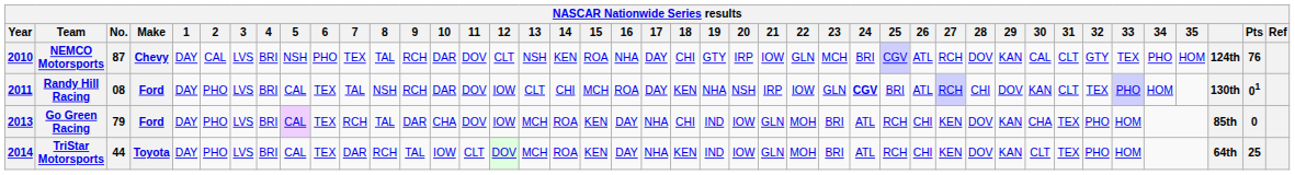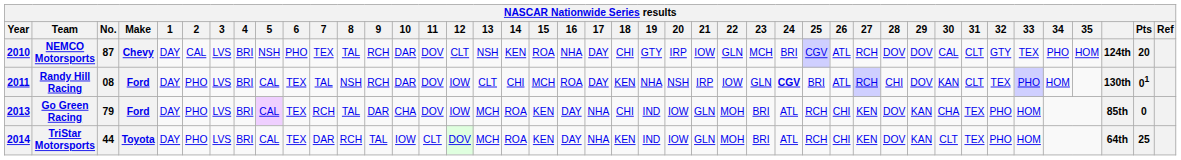 <table class="wikitable" style="text-align:center; font-size:75%">
 <tr>
 <th colspan=42><a href='#'>NASCAR Nationwide Series</a> results</th>
 </tr>
 <tr>
 <th>Year</th>
 <th>Team</th>
 <th>No.</th>
 <th>Make</th>
 <th>1</th>
 <th>2</th>
 <th>3</th>
 <th>4</th>
 <th>5</th>
 <th>6</th>
 <th>7</th>
 <th>8</th>
 <th>9</th>
 <th>10</th>
 <th>11</th>
 <th>12</th>
 <th>13</th>
 <th>14</th>
 <th>15</th>
 <th>16</th>
 <th>17</th>
 <th>18</th>
 <th>19</th>
 <th>20</th>
 <th>21</th>
 <th>22</th>
 <th>23</th>
 <th>24</th>
 <th>25</th>
 <th>26</th>
 <th>27</th>
 <th>28</th>
 <th>29</th>
 <th>30</th>
 <th>31</th>
 <th>32</th>
 <th>33</th>
 <th>34</th>
 <th>35</th>
 <th></th>
 <th>Pts</th>
 <th>Ref</th>
 </tr>
 <tr>
 <th><a href='#'>2010</a></th>
 <th><a href='#'>NEMCO Motorsports</a></th>
 <th>87</th>
 <th><a href='#'>Chevy</a></th>
 <td><a href='#'>DAY</a></td>
 <td><a href='#'>CAL</a></td>
 <td><a href='#'>LVS</a></td>
 <td><a href='#'>BRI</a></td>
 <td><a href='#'>NSH</a></td>
 <td><a href='#'>PHO</a></td>
 <td><a href='#'>TEX</a></td>
 <td><a href='#'>TAL</a></td>
 <td><a href='#'>RCH</a></td>
 <td><a href='#'>DAR</a></td>
 <td><a href='#'>DOV</a></td>
 <td><a href='#'>CLT</a></td>
 <td><a href='#'>NSH</a></td>
 <td><a href='#'>KEN</a></td>
 <td><a href='#'>ROA</a></td>
 <td><a href='#'>NHA</a></td>
 <td><a href='#'>DAY</a></td>
 <td><a href='#'>CHI</a></td>
 <td><a href='#'>GTY</a></td>
 <td><a href='#'>IRP</a></td>
 <td><a href='#'>IOW</a></td>
 <td><a href='#'>GLN</a></td>
 <td><a href='#'>MCH</a></td>
 <td><a href='#'>BRI</a></td>
 <td style="background:#cfcfff;"><a href='#'>CGV</a><br></td>
 <td><a href='#'>ATL</a></td>
 <td><a href='#'>RCH</a></td>
 <td><a href='#'>DOV</a></td>
-<td><a href='#'>KAN</a></td>
+<td><a href='#'>DOV</a></td>
 <td><a href='#'>CAL</a></td>
 <td><a href='#'>CLT</a></td>
 <td><a href='#'>GTY</a></td>
 <td><a href='#'>TEX</a></td>
 <td><a href='#'>PHO</a></td>
 <td><a href='#'>HOM</a></td>
 <th>124th</th>
-<th>76</th>
+<th>20</th>
 <th></th>
 </tr>
 <tr>
 <th><a href='#'>2011</a></th>
 <th><a href='#'>Randy Hill Racing</a></th>
 <th>08</th>
 <th><a href='#'>Ford</a></th>
 <td><a href='#'>DAY</a></td>
 <td><a href='#'>PHO</a></td>
 <td><a href='#'>LVS</a></td>
 <td><a href='#'>BRI</a></td>
 <td><a href='#'>CAL</a></td>
 <td><a href='#'>TEX</a></td>
 <td><a href='#'>TAL</a></td>
 <td><a href='#'>NSH</a></td>
 <td><a href='#'>RCH</a></td>
 <td><a href='#'>DAR</a></td>
 <td><a href='#'>DOV</a></td>
 <td><a href='#'>IOW</a></td>
 <td><a href='#'>CLT</a></td>
 <td><a href='#'>CHI</a></td>
 <td><a href='#'>MCH</a></td>
 <td><a href='#'>ROA</a></td>
 <td><a href='#'>DAY</a></td>
 <td><a href='#'>KEN</a></td>
 <td><a href='#'>NHA</a></td>
 <td><a href='#'>NSH</a></td>
 <td><a href='#'>IRP</a></td>
 <td><a href='#'>IOW</a></td>
 <td><a href='#'>GLN</a></td>
 <td><strong><a href='#'>CGV</a></strong></td>
 <td><a href='#'>BRI</a></td>
 <td><a href='#'>ATL</a></td>
 <td style="background:#cfcfff;"><a href='#'>RCH</a><br></td>
 <td><a href='#'>CHI</a></td>
 <td><a href='#'>DOV</a></td>
 <td><a href='#'>KAN</a></td>
 <td><a href='#'>CLT</a></td>
 <td><a href='#'>TEX</a></td>
 <td style="background:#cfcfff;"><a href='#'>PHO</a><br></td>
 <td><a href='#'>HOM</a></td>
 <td></td>
 <th>130th</th>
 <th>0<sup>1</sup></th>
 <th></th>
 </tr>
 <tr>
 <th><a href='#'>2013</a></th>
 <th><a href='#'>Go Green Racing</a></th>
 <th>79</th>
 <th><a href='#'>Ford</a></th>
 <td><a href='#'>DAY</a></td>
 <td><a href='#'>PHO</a></td>
 <td><a href='#'>LVS</a></td>
 <td><a href='#'>BRI</a></td>
 <td style="background:#efcfff;"><a href='#'>CAL</a><br></td>
 <td><a href='#'>TEX</a></td>
 <td><a href='#'>RCH</a></td>
 <td><a href='#'>TAL</a></td>
 <td><a href='#'>DAR</a></td>
 <td><a href='#'>CHA</a></td>
 <td><a href='#'>DOV</a></td>
 <td><a href='#'>IOW</a></td>
 <td><a href='#'>MCH</a></td>
 <td><a href='#'>ROA</a></td>
 <td><a href='#'>KEN</a></td>
 <td><a href='#'>DAY</a></td>
 <td><a href='#'>NHA</a></td>
 <td><a href='#'>CHI</a></td>
 <td><a href='#'>IND</a></td>
 <td><a href='#'>IOW</a></td>
 <td><a href='#'>GLN</a></td>
 <td><a href='#'>MOH</a></td>
 <td><a href='#'>BRI</a></td>
 <td><a href='#'>ATL</a></td>
 <td><a href='#'>RCH</a></td>
 <td><a href='#'>CHI</a></td>
 <td><a href='#'>KEN</a></td>
 <td><a href='#'>DOV</a></td>
 <td><a href='#'>KAN</a></td>
 <td><a href='#'>CHA</a></td>
 <td><a href='#'>TEX</a></td>
 <td><a href='#'>PHO</a></td>
 <td><a href='#'>HOM</a></td>
 <td colspan=2></td>
 <th>85th</th>
 <th>0</th>
 <th></th>
 </tr>
 <tr>
 <th><a href='#'>2014</a></th>
 <th><a href='#'>TriStar Motorsports</a></th>
 <th>44</th>
 <th><a href='#'>Toyota</a></th>
 <td><a href='#'>DAY</a></td>
 <td><a href='#'>PHO</a></td>
 <td><a href='#'>LVS</a></td>
 <td><a href='#'>BRI</a></td>
 <td><a href='#'>CAL</a></td>
 <td><a href='#'>TEX</a></td>
 <td><a href='#'>DAR</a></td>
 <td><a href='#'>RCH</a></td>
 <td><a href='#'>TAL</a></td>
 <td><a href='#'>IOW</a></td>
 <td><a href='#'>CLT</a></td>
 <td style="background:#DFFFDF;"><a href='#'>DOV</a><br></td>
 <td><a href='#'>MCH</a></td>
 <td><a href='#'>ROA</a></td>
 <td><a href='#'>KEN</a></td>
 <td><a href='#'>DAY</a></td>
 <td><a href='#'>NHA</a></td>
 <td><a href='#'>KEN</a></td>
 <td><a href='#'>IND</a></td>
 <td><a href='#'>IOW</a></td>
 <td><a href='#'>GLN</a></td>
 <td><a href='#'>MOH</a></td>
 <td><a href='#'>BRI</a></td>
 <td><a href='#'>ATL</a></td>
 <td><a href='#'>RCH</a></td>
 <td><a href='#'>CHI</a></td>
 <td><a href='#'>KEN</a></td>
 <td><a href='#'>DOV</a></td>
 <td><a href='#'>KAN</a></td>
 <td><a href='#'>CLT</a></td>
 <td><a href='#'>TEX</a></td>
 <td><a href='#'>PHO</a></td>
 <td><a href='#'>HOM</a></td>
 <td colspan=2></td>
 <th>64th</th>
 <th>25</th>
 <th></th>
 </tr>
 </table>
